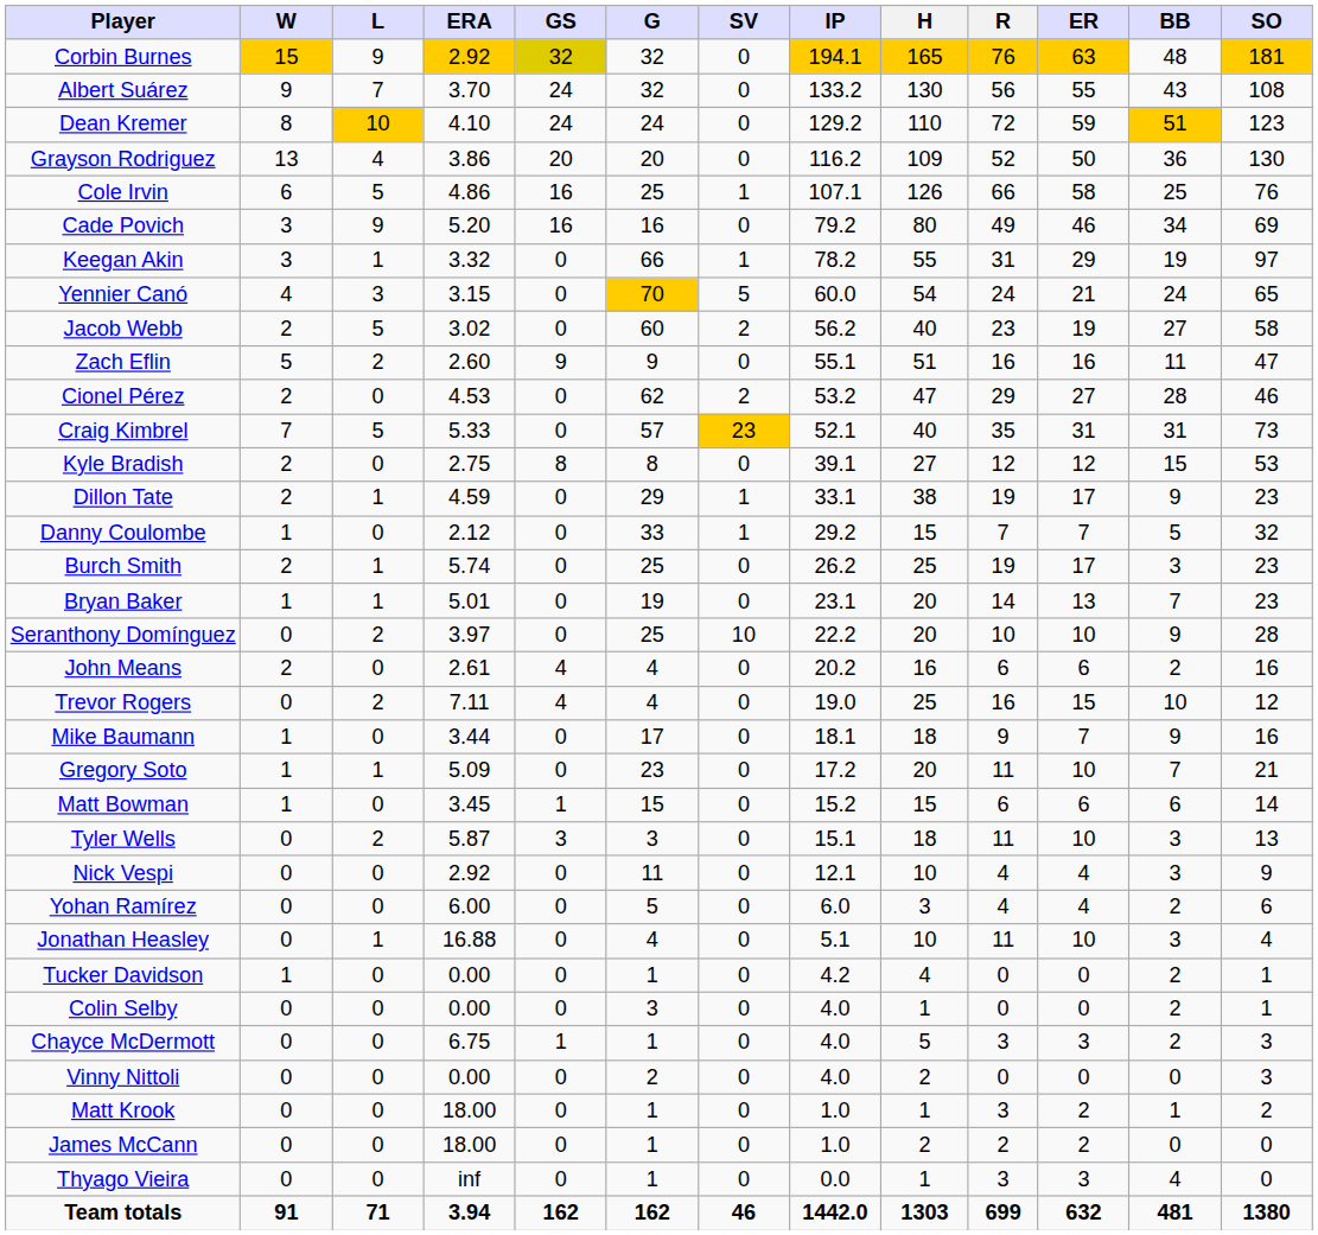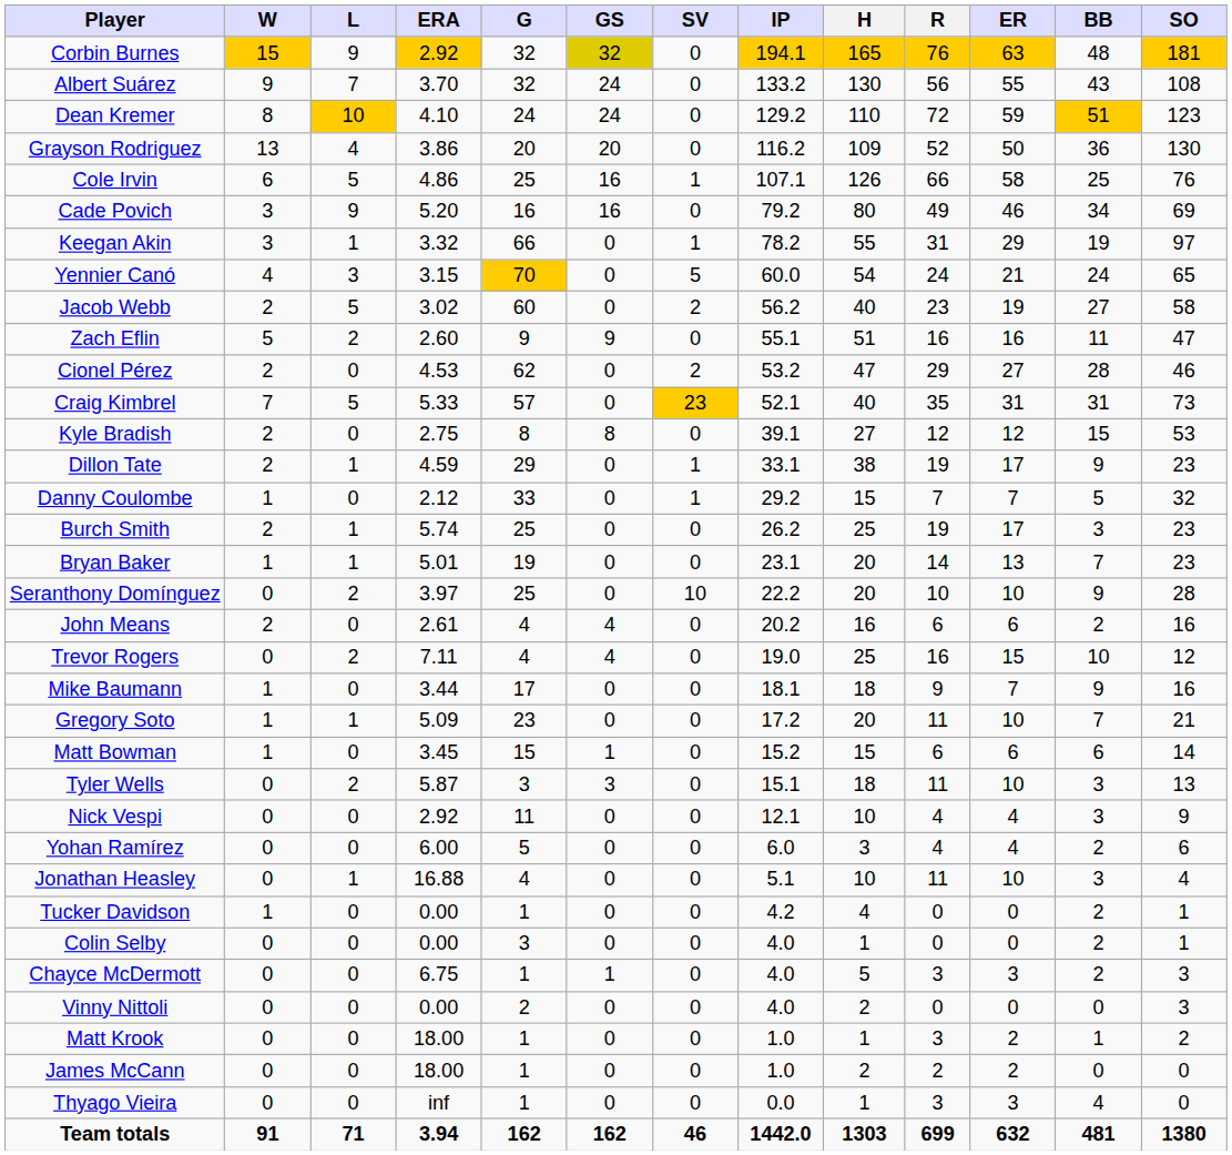 <table class="wikitable" style="text-align:center;">
 <tr>
 <th style="background:#ddf;width:18%;"><strong>Player</strong></th>
 <th style="background:#ddf;width:7%;"><strong>W</strong></th>
 <th style="background:#ddf;width:7%;"><strong>L</strong></th>
 <th style="background:#ddf;width:7%;"><strong>ERA</strong></th>
+<th style="background:#ddf;width:7%;"><strong>G</strong></th>
 <th style="background:#ddf;width:7%;"><strong>GS</strong></th>
-<th style="background:#ddf;width:7%;"><strong>G</strong></th>
 <th style="background:#ddf;width:7%;"><strong>SV</strong></th>
 <th style="background:#ddf;width:7%;"><strong>IP</strong></th>
 <th style="background:#ddf:width:7%;"><strong>H</strong></th>
 <th style="background:#ddf:width:7%;"><strong>R</strong></th>
 <th style="background:#ddf;width:7%;"><strong>ER</strong></th>
 <th style="background:#ddf;width:7%;"><strong>BB</strong></th>
 <th style="background:#ddf;width:7%;"><strong>SO</strong></th>
 </tr>
 <tr>
 <td><a href='#'>Corbin Burnes</a></td>
 <td bgcolor=#ffcc00>15</td>
 <td>9</td>
 <td bgcolor=#ffcc00>2.92</td>
+<td>32</td>
 <td bgcolor=#dffcc00>32</td>
-<td>32</td>
 <td>0</td>
 <td bgcolor=#ffcc00>194.1</td>
 <td bgcolor=#ffcc00>165</td>
 <td bgcolor=#ffcc00>76</td>
 <td bgcolor=#ffcc00>63</td>
 <td>48</td>
 <td bgcolor=#ffcc00>181</td>
 </tr>
 <tr>
 <td><a href='#'>Albert Suárez</a></td>
 <td>9</td>
 <td>7</td>
 <td>3.70</td>
+<td>32</td>
 <td>24</td>
-<td>32</td>
 <td>0</td>
 <td>133.2</td>
 <td>130</td>
 <td>56</td>
 <td>55</td>
 <td>43</td>
 <td>108</td>
 </tr>
 <tr>
 <td><a href='#'>Dean Kremer</a></td>
 <td>8</td>
 <td bgcolor=#ffcc00>10</td>
 <td>4.10</td>
 <td>24</td>
 <td>24</td>
 <td>0</td>
 <td>129.2</td>
 <td>110</td>
 <td>72</td>
 <td>59</td>
 <td bgcolor=#ffcc00>51</td>
 <td>123</td>
 </tr>
 <tr>
 <td><a href='#'>Grayson Rodriguez</a></td>
 <td>13</td>
 <td>4</td>
 <td>3.86</td>
 <td>20</td>
 <td>20</td>
 <td>0</td>
 <td>116.2</td>
 <td>109</td>
 <td>52</td>
 <td>50</td>
 <td>36</td>
 <td>130</td>
 </tr>
 <tr>
 <td><a href='#'>Cole Irvin</a></td>
 <td>6</td>
 <td>5</td>
 <td>4.86</td>
+<td>25</td>
 <td>16</td>
-<td>25</td>
 <td>1</td>
 <td>107.1</td>
 <td>126</td>
 <td>66</td>
 <td>58</td>
 <td>25</td>
 <td>76</td>
 </tr>
 <tr>
 <td><a href='#'>Cade Povich</a></td>
 <td>3</td>
 <td>9</td>
 <td>5.20</td>
 <td>16</td>
 <td>16</td>
 <td>0</td>
 <td>79.2</td>
 <td>80</td>
 <td>49</td>
 <td>46</td>
 <td>34</td>
 <td>69</td>
 </tr>
 <tr>
 <td><a href='#'>Keegan Akin</a></td>
 <td>3</td>
 <td>1</td>
 <td>3.32</td>
+<td>66</td>
 <td>0</td>
-<td>66</td>
 <td>1</td>
 <td>78.2</td>
 <td>55</td>
 <td>31</td>
 <td>29</td>
 <td>19</td>
 <td>97</td>
 </tr>
 <tr>
 <td><a href='#'>Yennier Canó</a></td>
 <td>4</td>
 <td>3</td>
 <td>3.15</td>
+<td bgcolor=#ffcc00>70</td>
 <td>0</td>
-<td bgcolor=#ffcc00>70</td>
 <td>5</td>
 <td>60.0</td>
 <td>54</td>
 <td>24</td>
 <td>21</td>
 <td>24</td>
 <td>65</td>
 </tr>
 <tr>
 <td><a href='#'>Jacob Webb</a></td>
 <td>2</td>
 <td>5</td>
 <td>3.02</td>
+<td>60</td>
 <td>0</td>
-<td>60</td>
 <td>2</td>
 <td>56.2</td>
 <td>40</td>
 <td>23</td>
 <td>19</td>
 <td>27</td>
 <td>58</td>
 </tr>
 <tr>
 <td><a href='#'>Zach Eflin</a></td>
 <td>5</td>
 <td>2</td>
 <td>2.60</td>
 <td>9</td>
 <td>9</td>
 <td>0</td>
 <td>55.1</td>
 <td>51</td>
 <td>16</td>
 <td>16</td>
 <td>11</td>
 <td>47</td>
 </tr>
 <tr>
 <td><a href='#'>Cionel Pérez</a></td>
 <td>2</td>
 <td>0</td>
 <td>4.53</td>
+<td>62</td>
 <td>0</td>
-<td>62</td>
 <td>2</td>
 <td>53.2</td>
 <td>47</td>
 <td>29</td>
 <td>27</td>
 <td>28</td>
 <td>46</td>
 </tr>
 <tr>
 <td><a href='#'>Craig Kimbrel</a></td>
 <td>7</td>
 <td>5</td>
 <td>5.33</td>
+<td>57</td>
 <td>0</td>
-<td>57</td>
 <td bgcolor=#ffcc00>23</td>
 <td>52.1</td>
 <td>40</td>
 <td>35</td>
 <td>31</td>
 <td>31</td>
 <td>73</td>
 </tr>
 <tr>
 <td><a href='#'>Kyle Bradish</a></td>
 <td>2</td>
 <td>0</td>
 <td>2.75</td>
 <td>8</td>
 <td>8</td>
 <td>0</td>
 <td>39.1</td>
 <td>27</td>
 <td>12</td>
 <td>12</td>
 <td>15</td>
 <td>53</td>
 </tr>
 <tr>
 <td><a href='#'>Dillon Tate</a></td>
 <td>2</td>
 <td>1</td>
 <td>4.59</td>
+<td>29</td>
 <td>0</td>
-<td>29</td>
 <td>1</td>
 <td>33.1</td>
 <td>38</td>
 <td>19</td>
 <td>17</td>
 <td>9</td>
 <td>23</td>
 </tr>
 <tr>
 <td><a href='#'>Danny Coulombe</a></td>
 <td>1</td>
 <td>0</td>
 <td>2.12</td>
+<td>33</td>
 <td>0</td>
-<td>33</td>
 <td>1</td>
 <td>29.2</td>
 <td>15</td>
 <td>7</td>
 <td>7</td>
 <td>5</td>
 <td>32</td>
 </tr>
 <tr>
 <td><a href='#'>Burch Smith</a></td>
 <td>2</td>
 <td>1</td>
 <td>5.74</td>
+<td>25</td>
 <td>0</td>
-<td>25</td>
 <td>0</td>
 <td>26.2</td>
 <td>25</td>
 <td>19</td>
 <td>17</td>
 <td>3</td>
 <td>23</td>
 </tr>
 <tr>
 <td><a href='#'>Bryan Baker</a></td>
 <td>1</td>
 <td>1</td>
 <td>5.01</td>
+<td>19</td>
 <td>0</td>
-<td>19</td>
 <td>0</td>
 <td>23.1</td>
 <td>20</td>
 <td>14</td>
 <td>13</td>
 <td>7</td>
 <td>23</td>
 </tr>
 <tr>
 <td><a href='#'>Seranthony Domínguez</a></td>
 <td>0</td>
 <td>2</td>
 <td>3.97</td>
+<td>25</td>
 <td>0</td>
-<td>25</td>
 <td>10</td>
 <td>22.2</td>
 <td>20</td>
 <td>10</td>
 <td>10</td>
 <td>9</td>
 <td>28</td>
 </tr>
 <tr>
 <td><a href='#'>John Means</a></td>
 <td>2</td>
 <td>0</td>
 <td>2.61</td>
 <td>4</td>
 <td>4</td>
 <td>0</td>
 <td>20.2</td>
 <td>16</td>
 <td>6</td>
 <td>6</td>
 <td>2</td>
 <td>16</td>
 </tr>
 <tr>
 <td><a href='#'>Trevor Rogers</a></td>
 <td>0</td>
 <td>2</td>
 <td>7.11</td>
 <td>4</td>
 <td>4</td>
 <td>0</td>
 <td>19.0</td>
 <td>25</td>
 <td>16</td>
 <td>15</td>
 <td>10</td>
 <td>12</td>
 </tr>
 <tr>
 <td><a href='#'>Mike Baumann</a></td>
 <td>1</td>
 <td>0</td>
 <td>3.44</td>
+<td>17</td>
 <td>0</td>
-<td>17</td>
 <td>0</td>
 <td>18.1</td>
 <td>18</td>
 <td>9</td>
 <td>7</td>
 <td>9</td>
 <td>16</td>
 </tr>
 <tr>
 <td><a href='#'>Gregory Soto</a></td>
 <td>1</td>
 <td>1</td>
 <td>5.09</td>
+<td>23</td>
 <td>0</td>
-<td>23</td>
 <td>0</td>
 <td>17.2</td>
 <td>20</td>
 <td>11</td>
 <td>10</td>
 <td>7</td>
 <td>21</td>
 </tr>
 <tr>
 <td><a href='#'>Matt Bowman</a></td>
 <td>1</td>
 <td>0</td>
 <td>3.45</td>
+<td>15</td>
 <td>1</td>
-<td>15</td>
 <td>0</td>
 <td>15.2</td>
 <td>15</td>
 <td>6</td>
 <td>6</td>
 <td>6</td>
 <td>14</td>
 </tr>
 <tr>
 <td><a href='#'>Tyler Wells</a></td>
 <td>0</td>
 <td>2</td>
 <td>5.87</td>
 <td>3</td>
 <td>3</td>
 <td>0</td>
 <td>15.1</td>
 <td>18</td>
 <td>11</td>
 <td>10</td>
 <td>3</td>
 <td>13</td>
 </tr>
 <tr>
 <td><a href='#'>Nick Vespi</a></td>
 <td>0</td>
 <td>0</td>
 <td>2.92</td>
+<td>11</td>
 <td>0</td>
-<td>11</td>
 <td>0</td>
 <td>12.1</td>
 <td>10</td>
 <td>4</td>
 <td>4</td>
 <td>3</td>
 <td>9</td>
 </tr>
 <tr>
 <td><a href='#'>Yohan Ramírez</a></td>
 <td>0</td>
 <td>0</td>
 <td>6.00</td>
+<td>5</td>
 <td>0</td>
-<td>5</td>
 <td>0</td>
 <td>6.0</td>
 <td>3</td>
 <td>4</td>
 <td>4</td>
 <td>2</td>
 <td>6</td>
 </tr>
 <tr>
 <td><a href='#'>Jonathan Heasley</a></td>
 <td>0</td>
 <td>1</td>
 <td>16.88</td>
+<td>4</td>
 <td>0</td>
-<td>4</td>
 <td>0</td>
 <td>5.1</td>
 <td>10</td>
 <td>11</td>
 <td>10</td>
 <td>3</td>
 <td>4</td>
 </tr>
 <tr>
 <td><a href='#'>Tucker Davidson</a></td>
 <td>1</td>
 <td>0</td>
 <td>0.00</td>
+<td>1</td>
 <td>0</td>
-<td>1</td>
 <td>0</td>
 <td>4.2</td>
 <td>4</td>
 <td>0</td>
 <td>0</td>
 <td>2</td>
 <td>1</td>
 </tr>
 <tr>
 <td><a href='#'>Colin Selby</a></td>
 <td>0</td>
 <td>0</td>
 <td>0.00</td>
+<td>3</td>
 <td>0</td>
-<td>3</td>
 <td>0</td>
 <td>4.0</td>
 <td>1</td>
 <td>0</td>
 <td>0</td>
 <td>2</td>
 <td>1</td>
 </tr>
 <tr>
 <td><a href='#'>Chayce McDermott</a></td>
 <td>0</td>
 <td>0</td>
 <td>6.75</td>
 <td>1</td>
 <td>1</td>
 <td>0</td>
 <td>4.0</td>
 <td>5</td>
 <td>3</td>
 <td>3</td>
 <td>2</td>
 <td>3</td>
 </tr>
 <tr>
 <td><a href='#'>Vinny Nittoli</a></td>
 <td>0</td>
 <td>0</td>
 <td>0.00</td>
+<td>2</td>
 <td>0</td>
-<td>2</td>
 <td>0</td>
 <td>4.0</td>
 <td>2</td>
 <td>0</td>
 <td>0</td>
 <td>0</td>
 <td>3</td>
 </tr>
 <tr>
 <td><a href='#'>Matt Krook</a></td>
 <td>0</td>
 <td>0</td>
 <td>18.00</td>
+<td>1</td>
 <td>0</td>
-<td>1</td>
 <td>0</td>
 <td>1.0</td>
 <td>1</td>
 <td>3</td>
 <td>2</td>
 <td>1</td>
 <td>2</td>
 </tr>
 <tr>
 <td><a href='#'>James McCann</a></td>
 <td>0</td>
 <td>0</td>
 <td>18.00</td>
+<td>1</td>
 <td>0</td>
-<td>1</td>
 <td>0</td>
 <td>1.0</td>
 <td>2</td>
 <td>2</td>
 <td>2</td>
 <td>0</td>
 <td>0</td>
 </tr>
 <tr>
 <td><a href='#'>Thyago Vieira</a></td>
 <td>0</td>
 <td>0</td>
 <td>inf</td>
+<td>1</td>
 <td>0</td>
-<td>1</td>
 <td>0</td>
 <td>0.0</td>
 <td>1</td>
 <td>3</td>
 <td>3</td>
 <td>4</td>
 <td>0</td>
 </tr>
 <tr>
 <td><strong>Team totals</strong></td>
 <td><strong>91</strong></td>
 <td><strong>71</strong></td>
 <td><strong>3.94</strong></td>
 <td><strong>162</strong></td>
 <td><strong>162</strong></td>
 <td><strong>46</strong></td>
 <td><strong>1442.0</strong></td>
 <td><strong>1303</strong></td>
 <td><strong>699</strong></td>
 <td><strong>632</strong></td>
 <td><strong>481</strong></td>
 <td><strong>1380</strong></td>
 </tr>
 </table>
